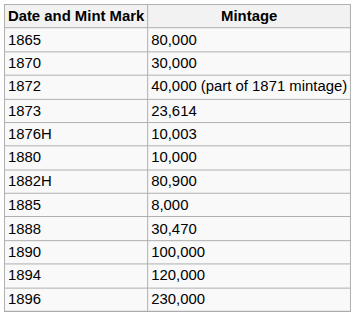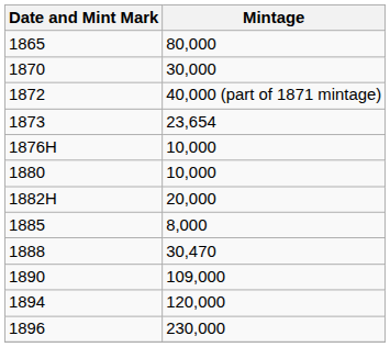 <table class="wikitable">
 <tr>
 <th>Date and Mint Mark</th>
 <th>Mintage</th>
 </tr>
 <tr>
 <td>1865</td>
 <td>80,000</td>
 </tr>
 <tr>
 <td>1870</td>
 <td>30,000</td>
 </tr>
 <tr>
 <td>1872</td>
 <td>40,000 (part of 1871 mintage)</td>
 </tr>
 <tr>
 <td>1873</td>
-<td>23,614</td>
+<td>23,654</td>
 </tr>
 <tr>
 <td>1876H</td>
-<td>10,003</td>
+<td>10,000</td>
 </tr>
 <tr>
 <td>1880</td>
 <td>10,000</td>
 </tr>
 <tr>
 <td>1882H</td>
-<td>80,900</td>
+<td>20,000</td>
 </tr>
 <tr>
 <td>1885</td>
 <td>8,000</td>
 </tr>
 <tr>
 <td>1888</td>
 <td>30,470</td>
 </tr>
 <tr>
 <td>1890</td>
-<td>100,000</td>
+<td>109,000</td>
 </tr>
 <tr>
 <td>1894</td>
 <td>120,000</td>
 </tr>
 <tr>
 <td>1896</td>
 <td>230,000</td>
 </tr>
 <tr>
 </tr>
 </table>
